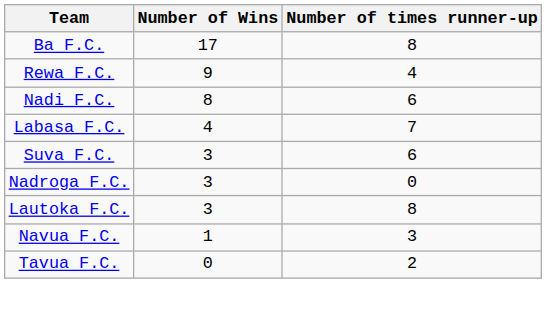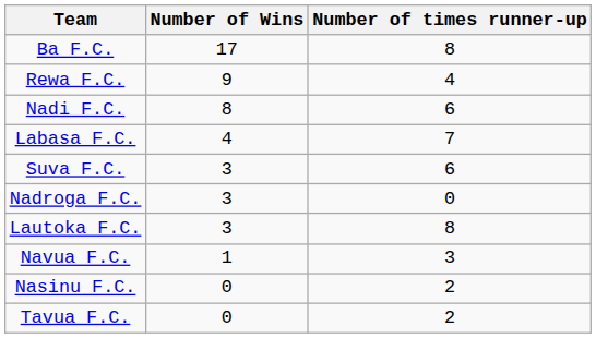 <table class="wikitable sortable">
 <tr ---- align="center">
 <th>Team</th>
 <th>Number of Wins</th>
 <th>Number of times runner-up</th>
 </tr>
 <tr ---- align="center">
 <td><a href='#'>Ba F.C.</a></td>
 <td>17</td>
 <td>8</td>
 </tr>
 <tr ---- align="center">
 <td><a href='#'>Rewa F.C.</a></td>
 <td>9</td>
 <td>4</td>
 </tr>
 <tr ---- align="center">
 <td><a href='#'>Nadi F.C.</a></td>
 <td>8</td>
 <td>6</td>
 </tr>
 <tr ---- align="center">
 <td><a href='#'>Labasa F.C.</a></td>
 <td>4</td>
 <td>7</td>
 </tr>
 <tr ---- align="center">
 <td><a href='#'>Suva F.C.</a></td>
 <td>3</td>
 <td>6</td>
 </tr>
 <tr ---- align="center">
 <td><a href='#'>Nadroga F.C.</a></td>
 <td>3</td>
 <td>0</td>
 </tr>
 <tr ---- align="center">
 <td><a href='#'>Lautoka F.C.</a></td>
 <td>3</td>
 <td>8</td>
 </tr>
 <tr ---- align="center">
 <td><a href='#'>Navua F.C.</a></td>
 <td>1</td>
 <td>3</td>
 </tr>
 <tr ---- align="center">
+<td><a href='#'>Nasinu F.C.</a></td>
+<td>0</td>
+<td>2</td>
+</tr>
+<tr ---- align="center">
 <td><a href='#'>Tavua F.C.</a></td>
 <td>0</td>
 <td>2</td>
 </tr>
 </table>
